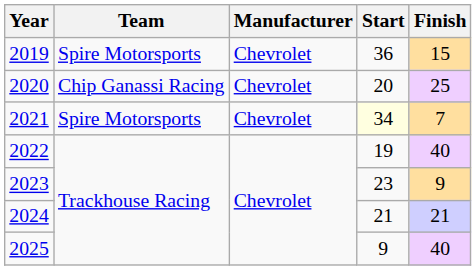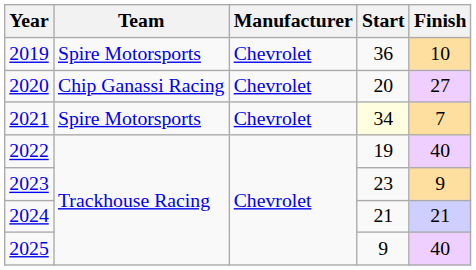 <table class="wikitable" style="font-size: 90%;">
 <tr>
 <th>Year</th>
 <th>Team</th>
 <th>Manufacturer</th>
 <th>Start</th>
 <th>Finish</th>
 </tr>
 <tr>
 <td><a href='#'>2019</a></td>
 <td><a href='#'>Spire Motorsports</a></td>
 <td><a href='#'>Chevrolet</a></td>
 <td align=center>36</td>
-<td align=center style="background:#FFDF9F;">15</td>
+<td align=center style="background:#FFDF9F;">10</td>
 </tr>
 <tr>
 <td><a href='#'>2020</a></td>
 <td><a href='#'>Chip Ganassi Racing</a></td>
 <td><a href='#'>Chevrolet</a></td>
 <td align=center>20</td>
-<td align=center style="background:#EFCFFF;">25</td>
+<td align=center style="background:#EFCFFF;">27</td>
 </tr>
 <tr>
 <td><a href='#'>2021</a></td>
 <td><a href='#'>Spire Motorsports</a></td>
 <td><a href='#'>Chevrolet</a></td>
 <td align=center style="background: lightyellow;">34</td>
 <td align=center style="background:#FFDF9F;">7</td>
 </tr>
 <tr>
 <td><a href='#'>2022</a></td>
 <td rowspan=4><a href='#'>Trackhouse Racing</a></td>
 <td rowspan=4><a href='#'>Chevrolet</a></td>
 <td align=center>19</td>
 <td align=center style="background:#EFCFFF;">40</td>
 </tr>
 <tr>
 <td><a href='#'>2023</a></td>
 <td align=center>23</td>
 <td align=center style="background:#FFDF9F;">9</td>
 </tr>
 <tr>
 <td><a href='#'>2024</a></td>
 <td align=center>21</td>
 <td align=center style="background:#CFCFFF;">21</td>
 </tr>
 <tr>
 <td><a href='#'>2025</a></td>
 <td align=center>9</td>
 <td align=center style="background:#EFCFFF;">40</td>
 </tr>
 </table>
